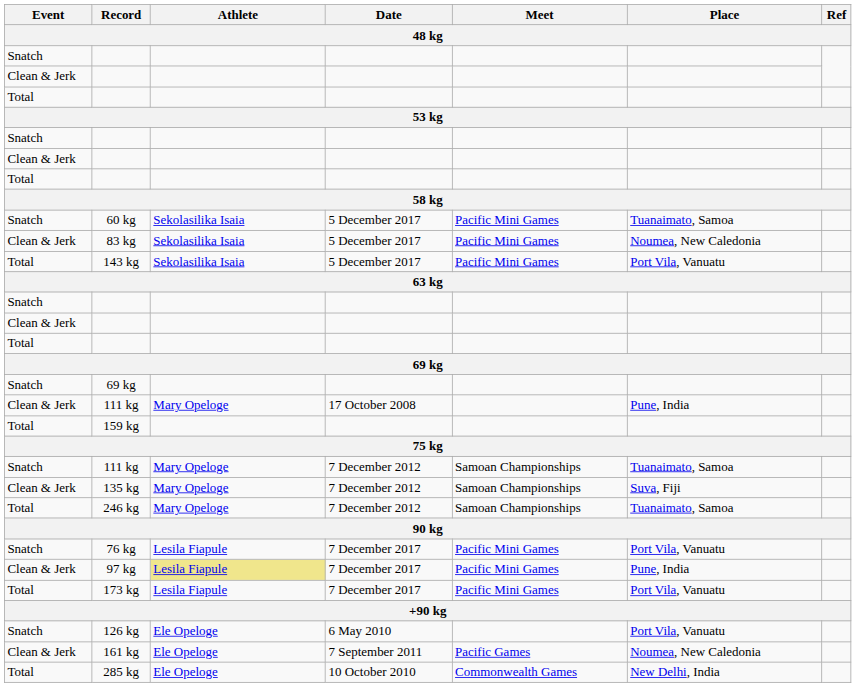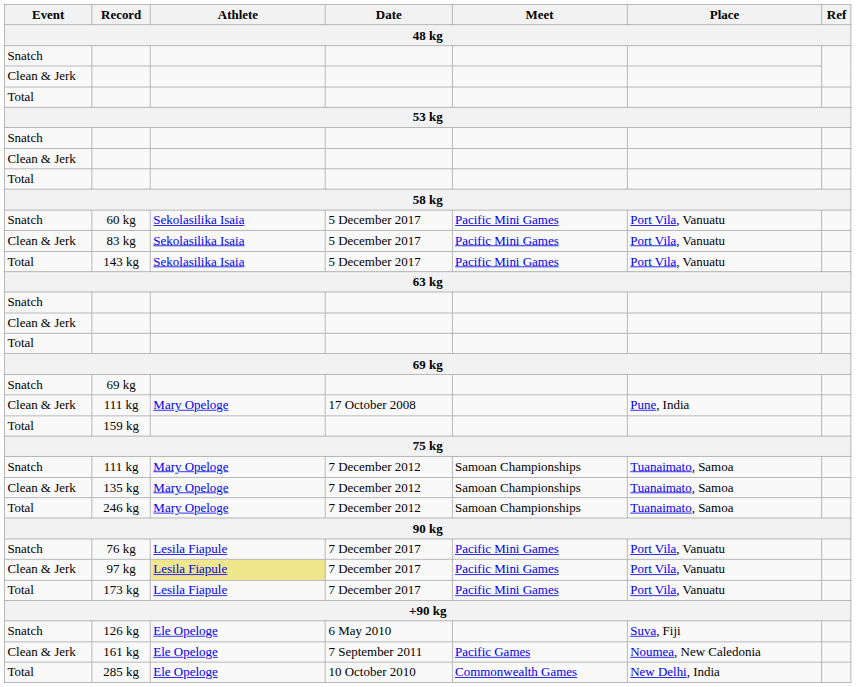 <table class="wikitable">
 <tr>
 <th width=9%>Event</th>
 <th width=6%>Record</th>
 <th width=18%>Athlete</th>
 <th width=13%>Date</th>
 <th width=18%>Meet</th>
 <th width=20%>Place</th>
 <th width=3%>Ref</th>
 </tr>
 <tr bgcolor="#DDDDDD">
 <th colspan="8">48 kg</th>
 </tr>
 <tr>
 <td>Snatch</td>
 <td align="center"></td>
 <td></td>
 <td></td>
 <td></td>
 <td></td>
 </tr>
 <tr>
 <td>Clean & Jerk</td>
 <td align="center"></td>
 <td></td>
 <td></td>
 <td></td>
 <td></td>
 </tr>
 <tr>
 <td>Total</td>
 <td align="center"></td>
 <td></td>
 <td></td>
 <td></td>
 <td></td>
 <td></td>
 </tr>
 <tr bgcolor="#DDDDDD">
 <th colspan="8">53 kg</th>
 </tr>
 <tr>
 <td>Snatch</td>
 <td align="center"></td>
 <td></td>
 <td></td>
 <td></td>
 <td></td>
 <td></td>
 </tr>
 <tr>
 <td>Clean & Jerk</td>
 <td align="center"></td>
 <td></td>
 <td></td>
 <td></td>
 <td></td>
 <td></td>
 </tr>
 <tr>
 <td>Total</td>
 <td align="center"></td>
 <td></td>
 <td></td>
 <td></td>
 <td></td>
 <td></td>
 </tr>
 <tr bgcolor="#DDDDDD">
 <th colspan="8">58 kg</th>
 </tr>
 <tr>
 <td>Snatch</td>
 <td align="center">60 kg</td>
 <td><a href='#'>Sekolasilika Isaia</a></td>
 <td>5 December 2017</td>
 <td><a href='#'>Pacific Mini Games</a></td>
-<td><a href='#'>Tuanaimato</a>, Samoa</td>
+<td><a href='#'>Port Vila</a>, Vanuatu</td>
 <td></td>
 </tr>
 <tr>
 <td>Clean & Jerk</td>
 <td align="center">83 kg</td>
 <td><a href='#'>Sekolasilika Isaia</a></td>
 <td>5 December 2017</td>
 <td><a href='#'>Pacific Mini Games</a></td>
-<td><a href='#'>Noumea</a>, New Caledonia</td>
+<td><a href='#'>Port Vila</a>, Vanuatu</td>
 <td></td>
 </tr>
 <tr>
 <td>Total</td>
 <td align="center">143 kg</td>
 <td><a href='#'>Sekolasilika Isaia</a></td>
 <td>5 December 2017</td>
 <td><a href='#'>Pacific Mini Games</a></td>
 <td><a href='#'>Port Vila</a>, Vanuatu</td>
 <td></td>
 </tr>
 <tr bgcolor="#DDDDDD">
 <th colspan="8">63 kg</th>
 </tr>
 <tr>
 <td>Snatch</td>
 <td align="center"></td>
 <td></td>
 <td></td>
 <td></td>
 <td></td>
 <td></td>
 </tr>
 <tr>
 <td>Clean & Jerk</td>
 <td align="center"></td>
 <td></td>
 <td></td>
 <td></td>
 <td></td>
 <td></td>
 </tr>
 <tr>
 <td>Total</td>
 <td align="center"></td>
 <td></td>
 <td></td>
 <td></td>
 <td></td>
 <td></td>
 </tr>
 <tr bgcolor="#DDDDDD">
 <th colspan="8">69 kg</th>
 </tr>
 <tr>
 <td>Snatch</td>
 <td align="center">69 kg</td>
 <td></td>
 <td></td>
 <td></td>
 <td></td>
 <td></td>
 </tr>
 <tr>
 <td>Clean & Jerk</td>
 <td align="center">111 kg</td>
 <td><a href='#'>Mary Opeloge</a></td>
 <td>17 October 2008</td>
 <td></td>
 <td><a href='#'>Pune</a>, India</td>
 <td></td>
 </tr>
 <tr>
 <td>Total</td>
 <td align="center">159 kg</td>
 <td></td>
 <td></td>
 <td></td>
 <td></td>
 <td></td>
 </tr>
 <tr bgcolor="#DDDDDD">
 <th colspan="8">75 kg</th>
 </tr>
 <tr>
 <td>Snatch</td>
 <td align="center">111 kg</td>
 <td><a href='#'>Mary Opeloge</a></td>
 <td>7 December 2012</td>
 <td>Samoan Championships</td>
 <td><a href='#'>Tuanaimato</a>, Samoa</td>
 <td></td>
 </tr>
 <tr>
 <td>Clean & Jerk</td>
 <td align="center">135 kg</td>
 <td><a href='#'>Mary Opeloge</a></td>
 <td>7 December 2012</td>
 <td>Samoan Championships</td>
-<td><a href='#'>Suva</a>, Fiji</td>
+<td><a href='#'>Tuanaimato</a>, Samoa</td>
 <td></td>
 </tr>
 <tr>
 <td>Total</td>
 <td align="center">246 kg</td>
 <td><a href='#'>Mary Opeloge</a></td>
 <td>7 December 2012</td>
 <td>Samoan Championships</td>
 <td><a href='#'>Tuanaimato</a>, Samoa</td>
 <td></td>
 </tr>
 <tr bgcolor="#DDDDDD">
 <th colspan="8">90 kg</th>
 </tr>
 <tr>
 <td>Snatch</td>
 <td align="center">76 kg</td>
 <td><a href='#'>Lesila Fiapule</a></td>
 <td>7 December 2017</td>
 <td><a href='#'>Pacific Mini Games</a></td>
 <td><a href='#'>Port Vila</a>, Vanuatu</td>
 <td></td>
 </tr>
 <tr>
 <td>Clean & Jerk</td>
 <td align="center">97 kg</td>
 <td style="background: khaki;"><a href='#'>Lesila Fiapule</a></td>
 <td>7 December 2017</td>
 <td><a href='#'>Pacific Mini Games</a></td>
-<td><a href='#'>Pune</a>, India</td>
+<td><a href='#'>Port Vila</a>, Vanuatu</td>
 <td></td>
 </tr>
 <tr>
 <td>Total</td>
 <td align="center">173 kg</td>
 <td><a href='#'>Lesila Fiapule</a></td>
 <td>7 December 2017</td>
 <td><a href='#'>Pacific Mini Games</a></td>
 <td><a href='#'>Port Vila</a>, Vanuatu</td>
 <td></td>
 </tr>
 <tr bgcolor="#DDDDDD">
 <th colspan="8">+90 kg</th>
 </tr>
 <tr>
 <td>Snatch</td>
 <td align="center">126 kg</td>
 <td><a href='#'>Ele Opeloge</a></td>
 <td>6 May 2010</td>
 <td></td>
-<td><a href='#'>Port Vila</a>, Vanuatu</td>
+<td><a href='#'>Suva</a>, Fiji</td>
 <td></td>
 </tr>
 <tr>
 <td>Clean & Jerk</td>
 <td align="center">161 kg</td>
 <td><a href='#'>Ele Opeloge</a></td>
 <td>7 September 2011</td>
 <td><a href='#'>Pacific Games</a></td>
 <td><a href='#'>Noumea</a>, New Caledonia</td>
 <td></td>
 </tr>
 <tr>
 <td>Total</td>
 <td align="center">285 kg</td>
 <td><a href='#'>Ele Opeloge</a></td>
 <td>10 October 2010</td>
 <td><a href='#'>Commonwealth Games</a></td>
 <td><a href='#'>New Delhi</a>, India</td>
 <td></td>
 </tr>
 </table>
